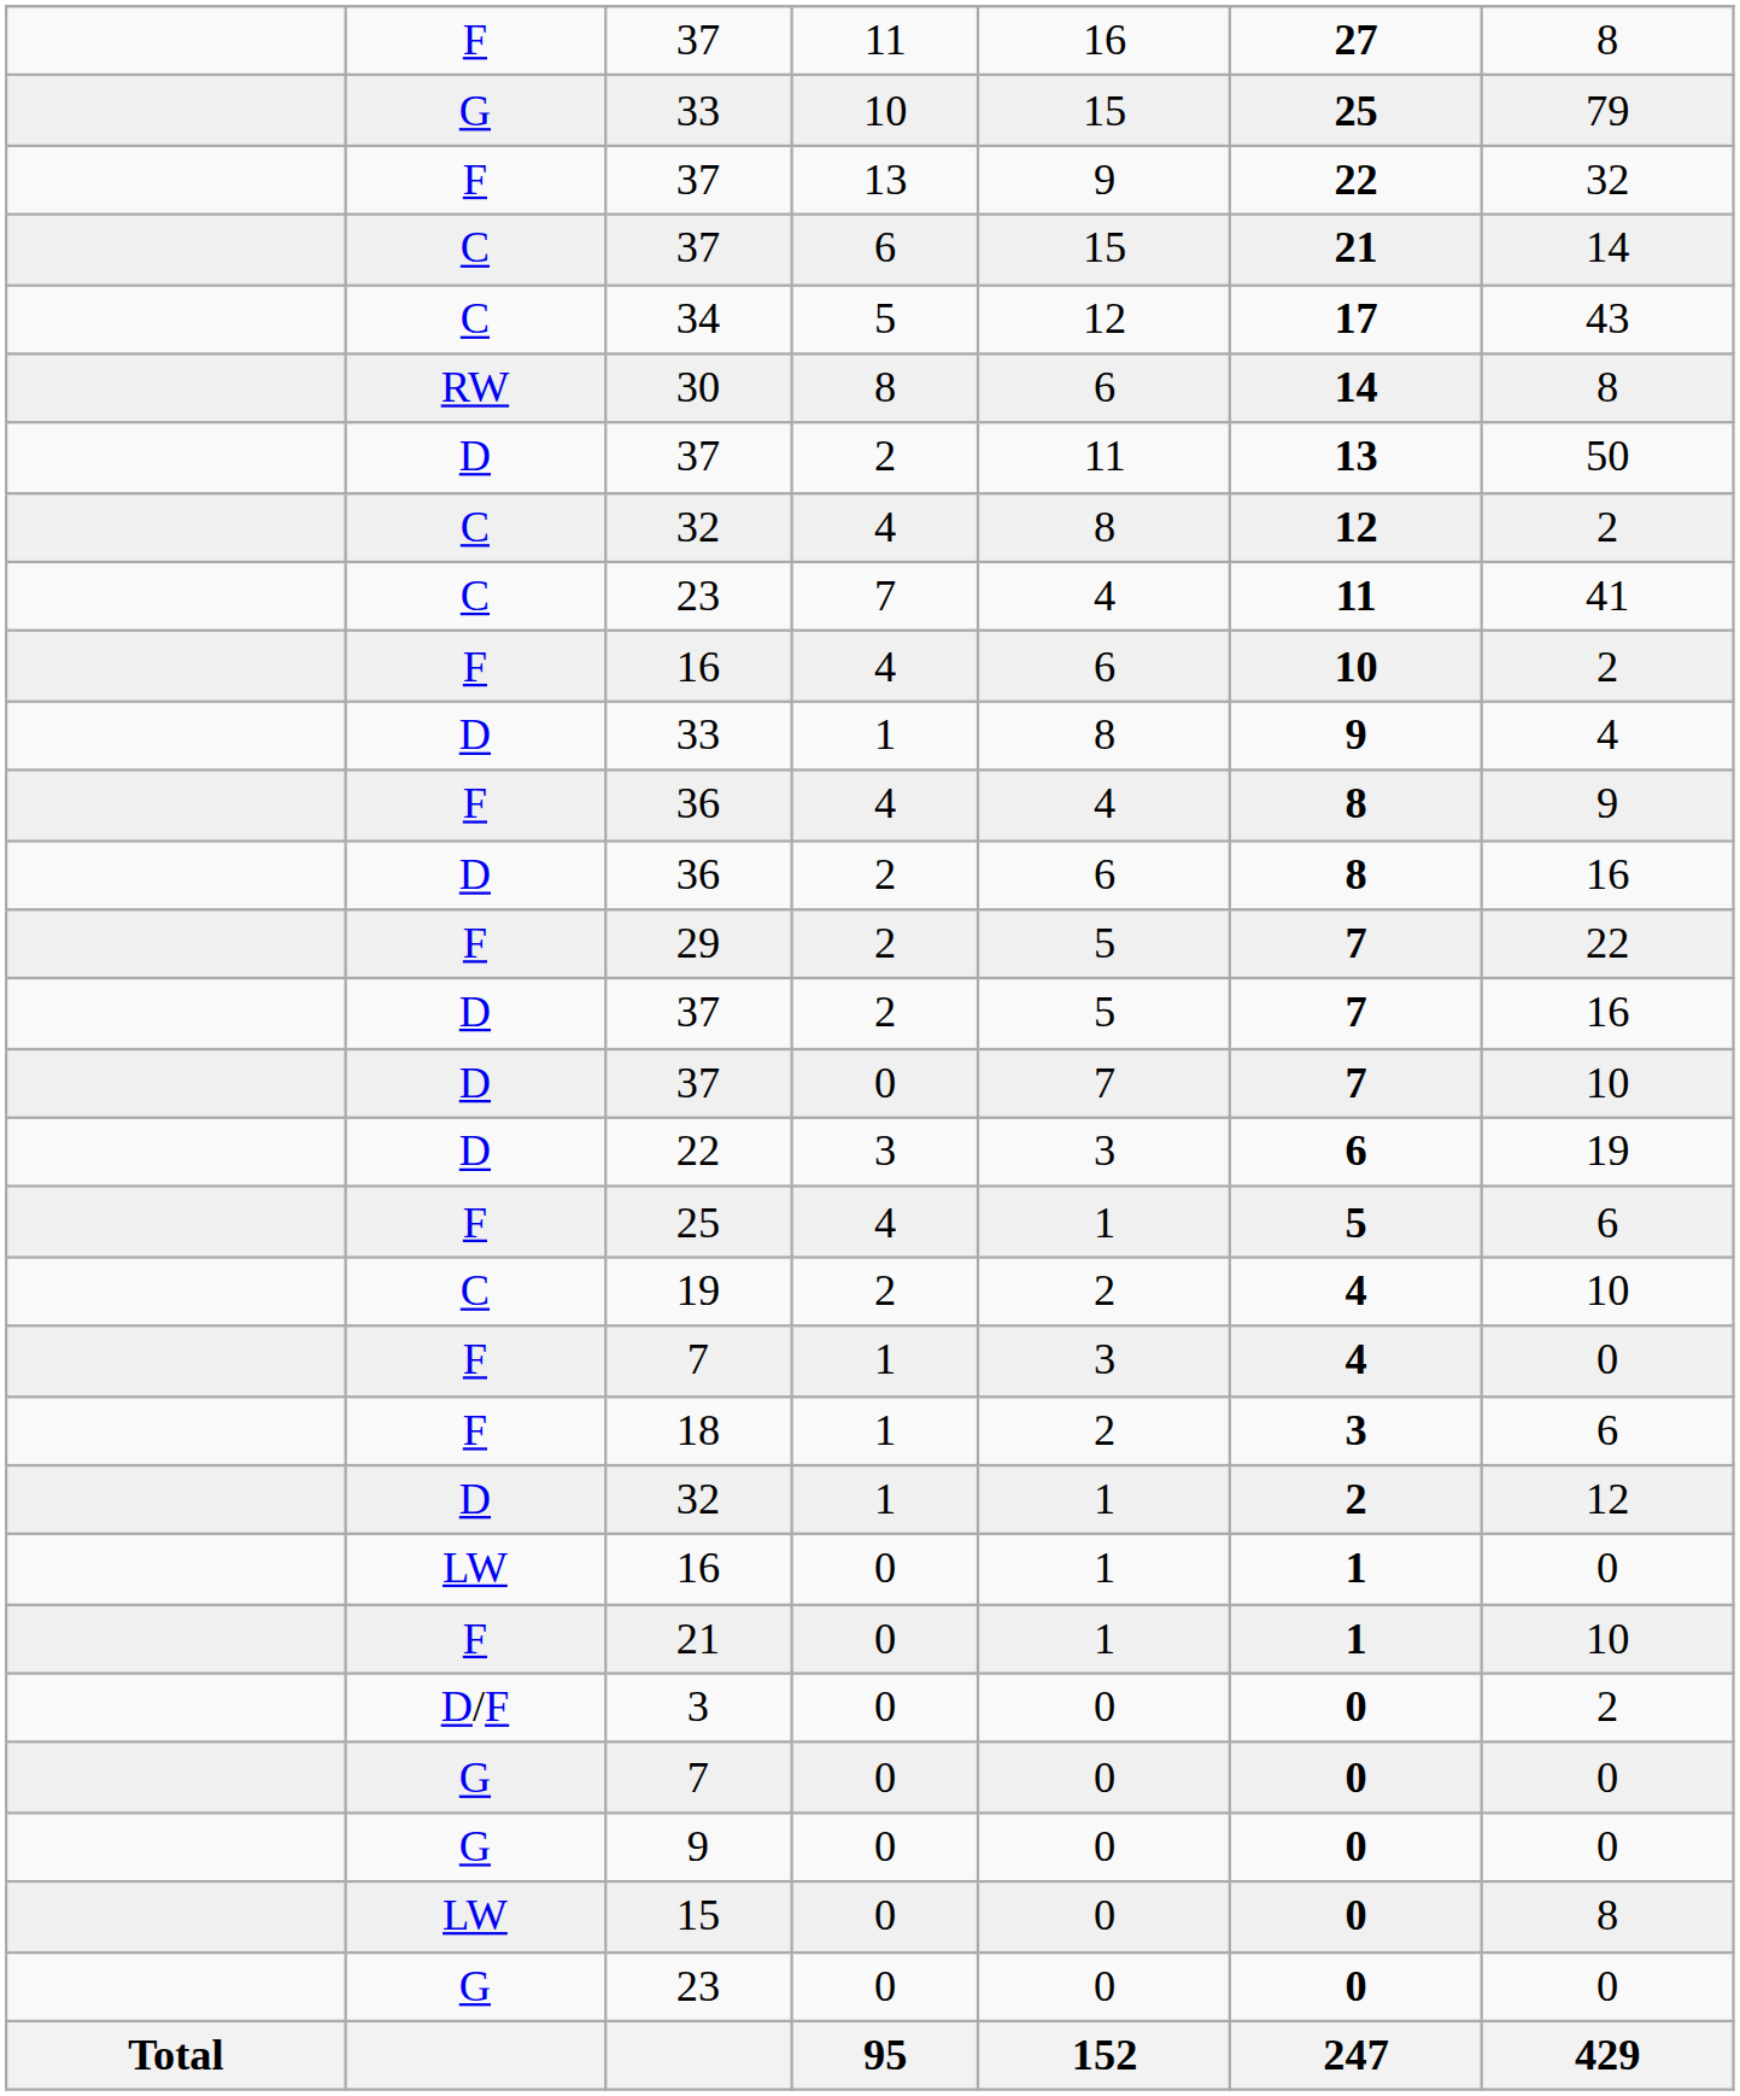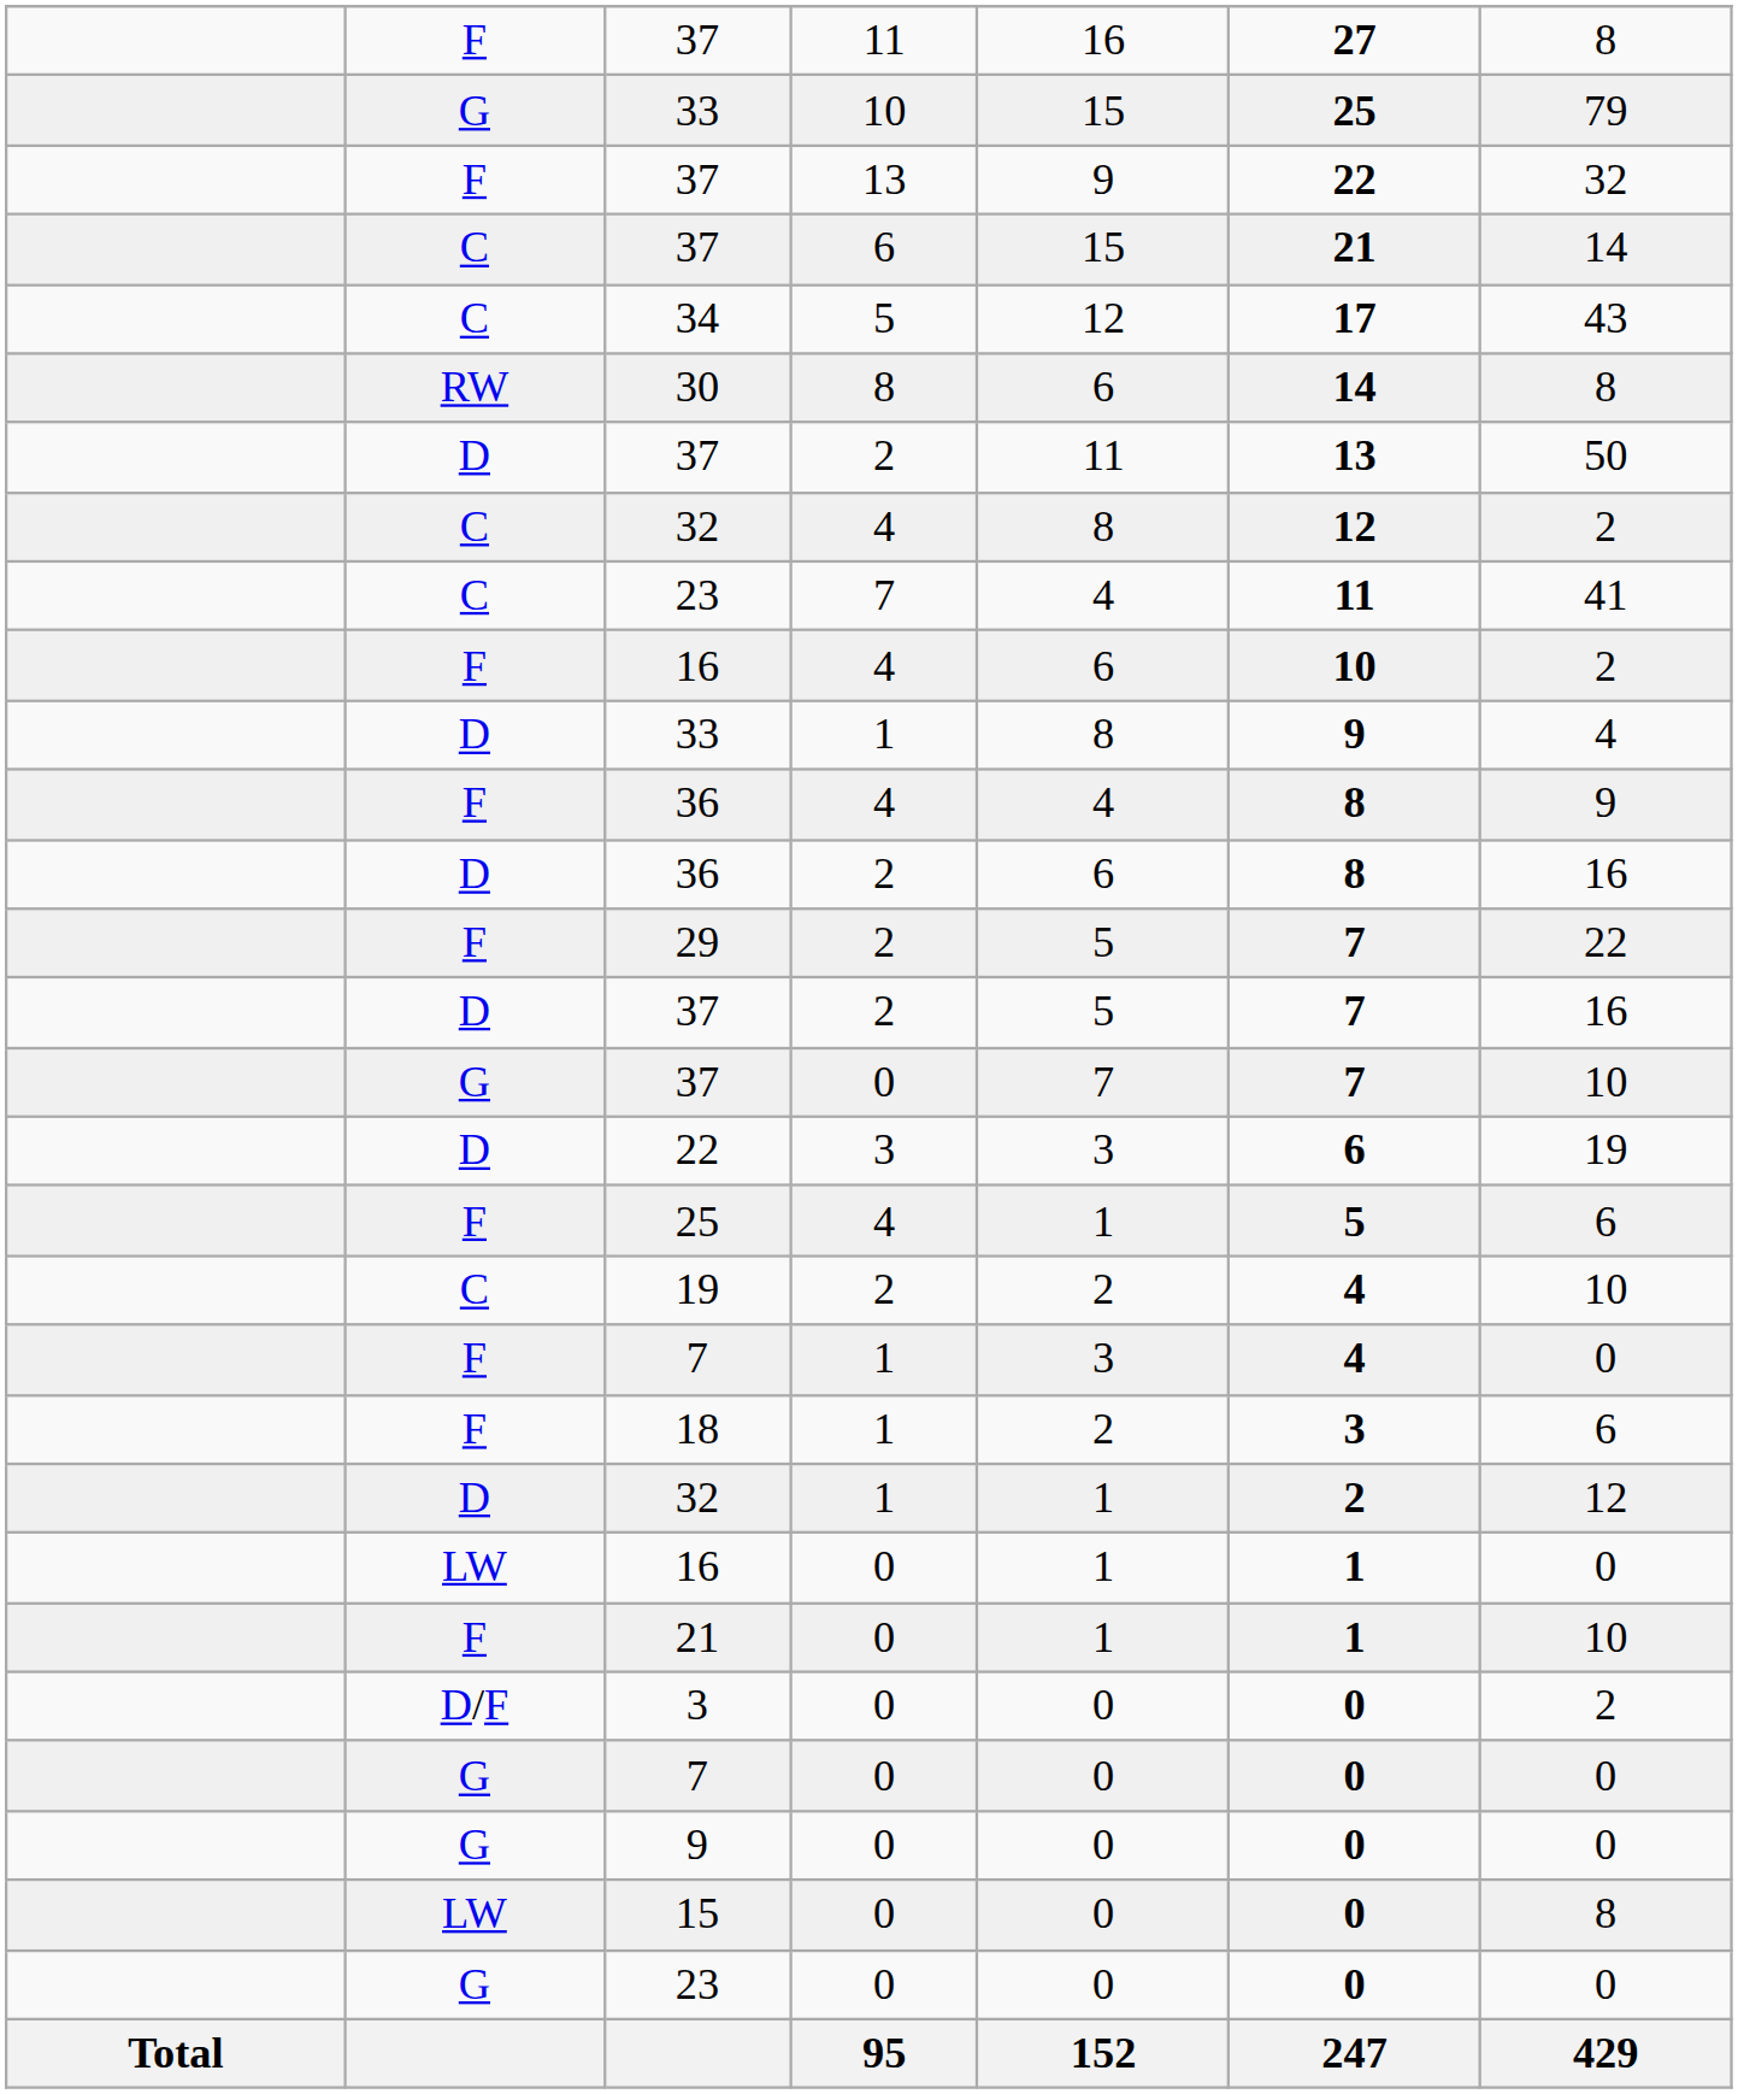 <table class="wikitable sortable" width ="50%">
 <tr align="center">
 </tr>
 <tr align="center" bgcolor="">
 <td></td>
 <td><a href='#'>F</a></td>
 <td>37</td>
 <td>11</td>
 <td>16</td>
 <td><strong>27</strong></td>
 <td>8</td>
 </tr>
 <tr align="center" bgcolor="f0f0f0">
 <td></td>
 <td><a href='#'>G</a></td>
 <td>33</td>
 <td>10</td>
 <td>15</td>
 <td><strong>25</strong></td>
 <td>79</td>
 </tr>
 <tr align="center" bgcolor="">
 <td></td>
 <td><a href='#'>F</a></td>
 <td>37</td>
 <td>13</td>
 <td>9</td>
 <td><strong>22</strong></td>
 <td>32</td>
 </tr>
 <tr align="center" bgcolor="f0f0f0">
 <td></td>
 <td><a href='#'>C</a></td>
 <td>37</td>
 <td>6</td>
 <td>15</td>
 <td><strong>21</strong></td>
 <td>14</td>
 </tr>
 <tr align="center" bgcolor="">
 <td></td>
 <td><a href='#'>C</a></td>
 <td>34</td>
 <td>5</td>
 <td>12</td>
 <td><strong>17</strong></td>
 <td>43</td>
 </tr>
 <tr align="center" bgcolor="f0f0f0">
 <td></td>
 <td><a href='#'>RW</a></td>
 <td>30</td>
 <td>8</td>
 <td>6</td>
 <td><strong>14</strong></td>
 <td>8</td>
 </tr>
 <tr align="center" bgcolor="">
 <td></td>
 <td><a href='#'>D</a></td>
 <td>37</td>
 <td>2</td>
 <td>11</td>
 <td><strong>13</strong></td>
 <td>50</td>
 </tr>
 <tr align="center" bgcolor="f0f0f0">
 <td></td>
 <td><a href='#'>C</a></td>
 <td>32</td>
 <td>4</td>
 <td>8</td>
 <td><strong>12</strong></td>
 <td>2</td>
 </tr>
 <tr align="center" bgcolor="">
 <td></td>
 <td><a href='#'>C</a></td>
 <td>23</td>
 <td>7</td>
 <td>4</td>
 <td><strong>11</strong></td>
 <td>41</td>
 </tr>
 <tr align="center" bgcolor="f0f0f0">
 <td></td>
 <td><a href='#'>F</a></td>
 <td>16</td>
 <td>4</td>
 <td>6</td>
 <td><strong>10</strong></td>
 <td>2</td>
 </tr>
 <tr align="center" bgcolor="">
 <td></td>
 <td><a href='#'>D</a></td>
 <td>33</td>
 <td>1</td>
 <td>8</td>
 <td><strong>9</strong></td>
 <td>4</td>
 </tr>
 <tr align="center" bgcolor="f0f0f0">
 <td></td>
 <td><a href='#'>F</a></td>
 <td>36</td>
 <td>4</td>
 <td>4</td>
 <td><strong>8</strong></td>
 <td>9</td>
 </tr>
 <tr align="center" bgcolor="">
 <td></td>
 <td><a href='#'>D</a></td>
 <td>36</td>
 <td>2</td>
 <td>6</td>
 <td><strong>8</strong></td>
 <td>16</td>
 </tr>
 <tr align="center" bgcolor="f0f0f0">
 <td></td>
 <td><a href='#'>F</a></td>
 <td>29</td>
 <td>2</td>
 <td>5</td>
 <td><strong>7</strong></td>
 <td>22</td>
 </tr>
 <tr align="center" bgcolor="">
 <td></td>
 <td><a href='#'>D</a></td>
 <td>37</td>
 <td>2</td>
 <td>5</td>
 <td><strong>7</strong></td>
 <td>16</td>
 </tr>
 <tr align="center" bgcolor="f0f0f0">
 <td></td>
-<td><a href='#'>D</a></td>
+<td><a href='#'>G</a></td>
 <td>37</td>
 <td>0</td>
 <td>7</td>
 <td><strong>7</strong></td>
 <td>10</td>
 </tr>
 <tr align="center" bgcolor="">
 <td></td>
 <td><a href='#'>D</a></td>
 <td>22</td>
 <td>3</td>
 <td>3</td>
 <td><strong>6</strong></td>
 <td>19</td>
 </tr>
 <tr align="center" bgcolor="f0f0f0">
 <td></td>
 <td><a href='#'>F</a></td>
 <td>25</td>
 <td>4</td>
 <td>1</td>
 <td><strong>5</strong></td>
 <td>6</td>
 </tr>
 <tr align="center" bgcolor="">
 <td></td>
 <td><a href='#'>C</a></td>
 <td>19</td>
 <td>2</td>
 <td>2</td>
 <td><strong>4</strong></td>
 <td>10</td>
 </tr>
 <tr align="center" bgcolor="f0f0f0">
 <td></td>
 <td><a href='#'>F</a></td>
 <td>7</td>
 <td>1</td>
 <td>3</td>
 <td><strong>4</strong></td>
 <td>0</td>
 </tr>
 <tr align="center" bgcolor="">
 <td></td>
 <td><a href='#'>F</a></td>
 <td>18</td>
 <td>1</td>
 <td>2</td>
 <td><strong>3</strong></td>
 <td>6</td>
 </tr>
 <tr align="center" bgcolor="f0f0f0">
 <td></td>
 <td><a href='#'>D</a></td>
 <td>32</td>
 <td>1</td>
 <td>1</td>
 <td><strong>2</strong></td>
 <td>12</td>
 </tr>
 <tr align="center" bgcolor="">
 <td></td>
 <td><a href='#'>LW</a></td>
 <td>16</td>
 <td>0</td>
 <td>1</td>
 <td><strong>1</strong></td>
 <td>0</td>
 </tr>
 <tr align="center" bgcolor="f0f0f0">
 <td></td>
 <td><a href='#'>F</a></td>
 <td>21</td>
 <td>0</td>
 <td>1</td>
 <td><strong>1</strong></td>
 <td>10</td>
 </tr>
 <tr align="center" bgcolor="">
 <td></td>
 <td><a href='#'>D</a>/<a href='#'>F</a></td>
 <td>3</td>
 <td>0</td>
 <td>0</td>
 <td><strong>0</strong></td>
 <td>2</td>
 </tr>
 <tr align="center" bgcolor="f0f0f0">
 <td></td>
 <td><a href='#'>G</a></td>
 <td>7</td>
 <td>0</td>
 <td>0</td>
 <td><strong>0</strong></td>
 <td>0</td>
 </tr>
 <tr align="center" bgcolor="">
 <td></td>
 <td><a href='#'>G</a></td>
 <td>9</td>
 <td>0</td>
 <td>0</td>
 <td><strong>0</strong></td>
 <td>0</td>
 </tr>
 <tr align="center" bgcolor="f0f0f0">
 <td></td>
 <td><a href='#'>LW</a></td>
 <td>15</td>
 <td>0</td>
 <td>0</td>
 <td><strong>0</strong></td>
 <td>8</td>
 </tr>
 <tr align="center" bgcolor="">
 <td></td>
 <td><a href='#'>G</a></td>
 <td>23</td>
 <td>0</td>
 <td>0</td>
 <td><strong>0</strong></td>
 <td>0</td>
 </tr>
 <tr>
 <th>Total</th>
 <th></th>
 <th></th>
 <th>95</th>
 <th>152</th>
 <th>247</th>
 <th>429</th>
 </tr>
 </table>
